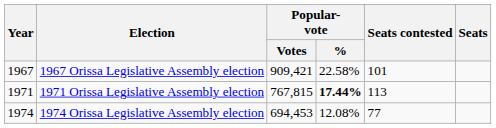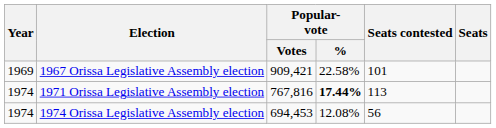 <table class="wikitable">
 <tr style="background-color: #eee;">
 <th rowspan="2">Year</th>
 <th rowspan="2" data-sort-type="text">Election</th>
 <th colspan="2">Popular-<br>vote</th>
 <th rowspan="2">Seats contested</th>
 <th rowspan="2">Seats</th>
 </tr>
 <tr>
 <th>Votes</th>
 <th>%</th>
 </tr>
 <tr>
-<td>1967</td>
+<td>1969</td>
 <td data-sort-value="1962 Indian general election"><a href='#'>1967 Orissa Legislative Assembly election</a></td>
 <td style="text-align:right">909,421</td>
 <td>22.58%</td>
 <td><div>101</div></td>
 <td data-sort-value="44"></td>
 </tr>
 <tr>
-<td>1971</td>
+<td>1974</td>
 <td data-sort-value="1962 Indian general election"><a href='#'>1971 Orissa Legislative Assembly election</a></td>
-<td style="text-align:right">767,815</td>
+<td style="text-align:right">767,816</td>
 <td><strong>17.44%</strong></td>
 <td><div>113</div></td>
 <td data-sort-value="8"></td>
 </tr>
 <tr>
 <td>1974</td>
 <td><a href='#'>1974 Orissa Legislative Assembly election</a></td>
 <td>694,453</td>
 <td>12.08%</td>
-<td><div>77</div></td>
+<td><div>56</div></td>
 <td></td>
 </tr>
 </table>
